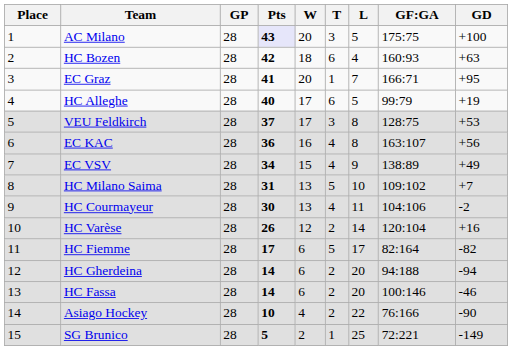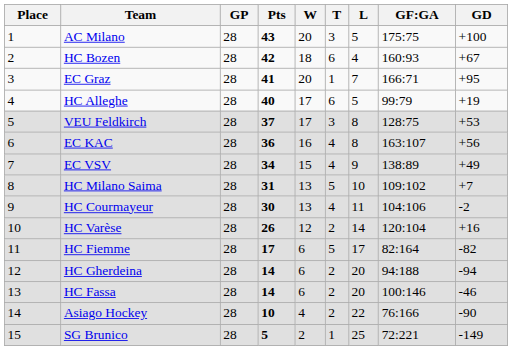 <table class="wikitable" width="600px">
 <tr style="background-color:#c0c0c0;">
 <th>Place</th>
 <th>Team</th>
 <th>GP</th>
 <th>Pts</th>
 <th>W</th>
 <th>T</th>
 <th>L</th>
 <th>GF:GA</th>
 <th>GD</th>
 </tr>
 <tr>
 <td>1</td>
 <td> <a href='#'>AC Milano</a></td>
 <td>28</td>
-<td style="background: lavender;"><strong>43</strong></td>
+<td><strong>43</strong></td>
 <td>20</td>
 <td>3</td>
 <td>5</td>
 <td>175:75</td>
 <td>+100</td>
 </tr>
 <tr>
 <td>2</td>
 <td> <a href='#'>HC Bozen</a></td>
 <td>28</td>
 <td><strong>42</strong></td>
 <td>18</td>
 <td>6</td>
 <td>4</td>
 <td>160:93</td>
-<td>+63</td>
+<td>+67</td>
 </tr>
 <tr>
 <td>3</td>
 <td> <a href='#'>EC Graz</a></td>
 <td>28</td>
 <td><strong>41</strong></td>
 <td>20</td>
 <td>1</td>
 <td>7</td>
 <td>166:71</td>
 <td>+95</td>
 </tr>
 <tr>
 <td>4</td>
 <td> <a href='#'>HC Alleghe</a></td>
 <td>28</td>
 <td><strong>40</strong></td>
 <td>17</td>
 <td>6</td>
 <td>5</td>
 <td>99:79</td>
 <td>+19</td>
 </tr>
 <tr bgcolor="#e0e0e0">
 <td>5</td>
 <td> <a href='#'>VEU Feldkirch</a></td>
 <td>28</td>
 <td><strong>37</strong></td>
 <td>17</td>
 <td>3</td>
 <td>8</td>
 <td>128:75</td>
 <td>+53</td>
 </tr>
 <tr bgcolor="#e0e0e0">
 <td>6</td>
 <td> <a href='#'>EC KAC</a></td>
 <td>28</td>
 <td><strong>36</strong></td>
 <td>16</td>
 <td>4</td>
 <td>8</td>
 <td>163:107</td>
 <td>+56</td>
 </tr>
 <tr bgcolor="#e0e0e0">
 <td>7</td>
 <td> <a href='#'>EC VSV</a></td>
 <td>28</td>
 <td><strong>34</strong></td>
 <td>15</td>
 <td>4</td>
 <td>9</td>
 <td>138:89</td>
 <td>+49</td>
 </tr>
 <tr bgcolor="#e0e0e0">
 <td>8</td>
 <td> <a href='#'>HC Milano Saima</a></td>
 <td>28</td>
 <td><strong>31</strong></td>
 <td>13</td>
 <td>5</td>
 <td>10</td>
 <td>109:102</td>
 <td>+7</td>
 </tr>
 <tr bgcolor="#e0e0e0">
 <td>9</td>
 <td> <a href='#'>HC Courmayeur</a></td>
 <td>28</td>
 <td><strong>30</strong></td>
 <td>13</td>
 <td>4</td>
 <td>11</td>
 <td>104:106</td>
 <td>-2</td>
 </tr>
 <tr bgcolor="#e0e0e0">
 <td>10</td>
 <td> <a href='#'>HC Varèse</a></td>
 <td>28</td>
 <td><strong>26</strong></td>
 <td>12</td>
 <td>2</td>
 <td>14</td>
 <td>120:104</td>
 <td>+16</td>
 </tr>
 <tr bgcolor="#e0e0e0">
 <td>11</td>
 <td> <a href='#'>HC Fiemme</a></td>
 <td>28</td>
 <td><strong>17</strong></td>
 <td>6</td>
 <td>5</td>
 <td>17</td>
 <td>82:164</td>
 <td>-82</td>
 </tr>
 <tr bgcolor="#e0e0e0">
 <td>12</td>
 <td> <a href='#'>HC Gherdeina</a></td>
 <td>28</td>
 <td><strong>14</strong></td>
 <td>6</td>
 <td>2</td>
 <td>20</td>
 <td>94:188</td>
 <td>-94</td>
 </tr>
 <tr bgcolor="#e0e0e0">
 <td>13</td>
 <td> <a href='#'>HC Fassa</a></td>
 <td>28</td>
 <td><strong>14</strong></td>
 <td>6</td>
 <td>2</td>
 <td>20</td>
 <td>100:146</td>
 <td>-46</td>
 </tr>
 <tr bgcolor="#e0e0e0">
 <td>14</td>
 <td> <a href='#'>Asiago Hockey</a></td>
 <td>28</td>
 <td><strong>10</strong></td>
 <td>4</td>
 <td>2</td>
 <td>22</td>
 <td>76:166</td>
 <td>-90</td>
 </tr>
 <tr bgcolor="#e0e0e0">
 <td>15</td>
 <td> <a href='#'>SG Brunico</a></td>
 <td>28</td>
 <td><strong>5</strong></td>
 <td>2</td>
 <td>1</td>
 <td>25</td>
 <td>72:221</td>
 <td>-149</td>
 </tr>
 </table>
